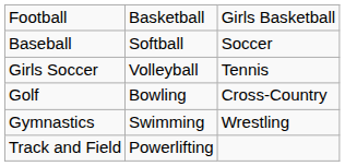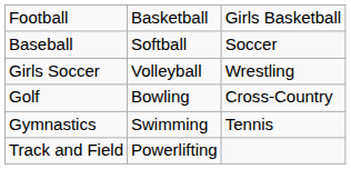 <table class="wikitable">
 <tr>
 <td>Football</td>
 <td>Basketball</td>
 <td>Girls Basketball</td>
 </tr>
 <tr>
 <td>Baseball</td>
 <td>Softball</td>
 <td>Soccer</td>
 </tr>
 <tr>
 <td>Girls Soccer</td>
 <td>Volleyball</td>
-<td>Tennis</td>
+<td>Wrestling</td>
 </tr>
 <tr>
 <td>Golf</td>
 <td>Bowling</td>
 <td>Cross-Country</td>
 </tr>
 <tr>
 <td>Gymnastics</td>
 <td>Swimming</td>
-<td>Wrestling</td>
+<td>Tennis</td>
 </tr>
 <tr>
 <td>Track and Field</td>
 <td>Powerlifting</td>
 <td></td>
 </tr>
 </table>
